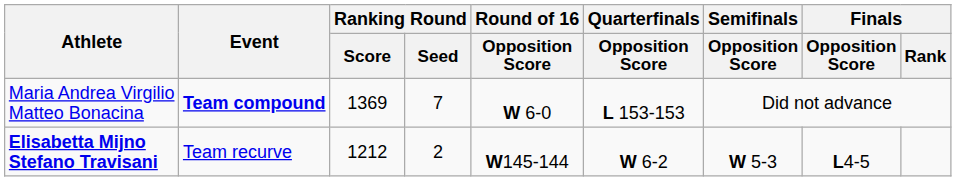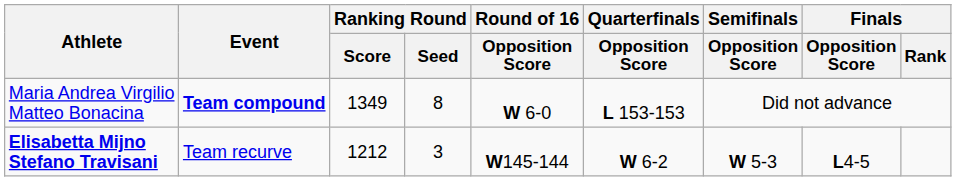 <table class="wikitable" style="text-align: center; font-size:90%">
 <tr>
 <th rowspan="2">Athlete</th>
 <th rowspan="2">Event</th>
 <th colspan="2">Ranking Round</th>
 <th>Round of 16</th>
 <th>Quarterfinals</th>
 <th>Semifinals</th>
 <th colspan="2">Finals</th>
 </tr>
 <tr style="font-size:95%">
 <th>Score</th>
 <th>Seed</th>
 <th>Opposition<br>Score</th>
 <th>Opposition<br>Score</th>
 <th>Opposition<br>Score</th>
 <th>Opposition<br>Score</th>
 <th>Rank</th>
 </tr>
 <tr>
 <td align=left><a href='#'>Maria Andrea Virgilio</a><br><a href='#'>Matteo Bonacina</a></td>
 <td align=left><strong><a href='#'>Team compound</a></strong></td>
-<td>1369</td>
-<td>7</td>
+<td>1349</td>
+<td>8</td>
 <td><br><strong>W</strong> 6-0</td>
 <td><br><strong>L</strong> 153-153</td>
 <td colspan=3>Did not advance</td>
 </tr>
 <tr align=center>
 <td align=left><strong><a href='#'>Elisabetta Mijno</a><br> <a href='#'>Stefano Travisani</a></strong></td>
 <td align=left><a href='#'>Team recurve</a></td>
 <td>1212</td>
-<td>2</td>
+<td>3</td>
 <td><br><strong>W</strong>145-144</td>
 <td><br><strong>W</strong> 6-2</td>
 <td><br><strong>W</strong> 5-3</td>
 <td><br><strong>L</strong>4-5</td>
 <td></td>
 </tr>
 </table>
